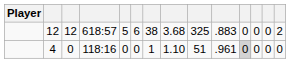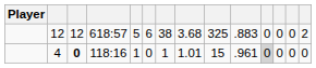 <table class="wikitable sortable" style="text-align:center;">
 <tr>
 <th>Player</th>
 <th></th>
 <th></th>
 <th></th>
 <th></th>
 <th></th>
 <th></th>
 <th></th>
 <th></th>
 <th></th>
 <th></th>
 <th></th>
 <th></th>
 <th></th>
 </tr>
 <tr>
 <td></td>
 <td>12</td>
 <td>12</td>
 <td>618:57</td>
 <td>5</td>
 <td>6</td>
 <td>38</td>
 <td>3.68</td>
 <td>325</td>
 <td>.883</td>
 <td>0</td>
 <td>0</td>
 <td>0</td>
 <td>2</td>
 </tr>
 <tr>
 <td></td>
 <td>4</td>
-<td>0</td>
+<td><strong>0</strong></td>
 <td>118:16</td>
-<td>0</td>
+<td>1</td>
 <td>0</td>
 <td>1</td>
-<td>1.10</td>
-<td>51</td>
+<td>1.01</td>
+<td>15</td>
 <td>.961</td>
 <td style="background: lightgrey;">0</td>
 <td>0</td>
 <td>0</td>
 <td>0</td>
 </tr>
 </table>
